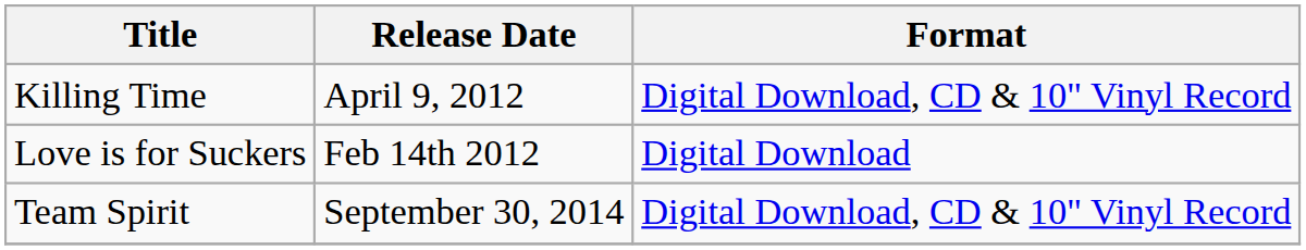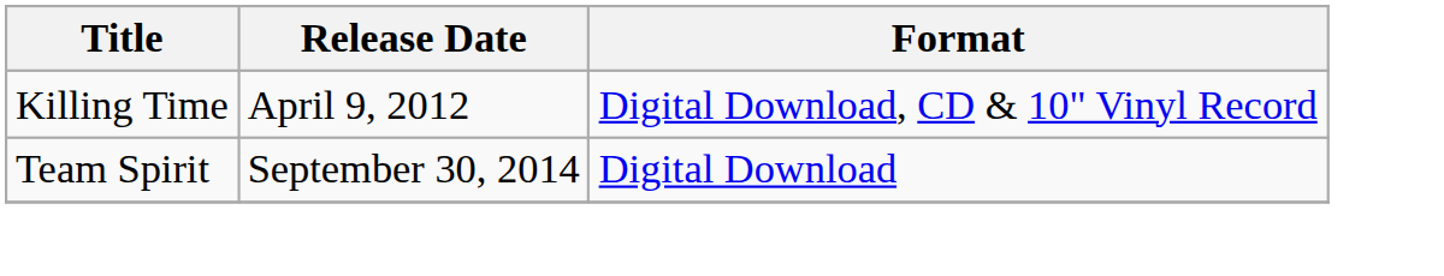 <table class="wikitable">
 <tr>
 <th>Title</th>
 <th>Release Date</th>
 <th>Format</th>
 </tr>
 <tr>
 <td>Killing Time</td>
 <td>April 9, 2012</td>
 <td><a href='#'>Digital Download</a>, <a href='#'>CD</a> & <a href='#'>10" Vinyl Record</a></td>
 </tr>
 <tr>
-<td>Love is for Suckers</td>
-<td>Feb 14th 2012</td>
-<td><a href='#'>Digital Download</a></td>
-</tr>
-<tr>
 <td>Team Spirit</td>
 <td>September 30, 2014</td>
-<td><a href='#'>Digital Download</a>, <a href='#'>CD</a> & <a href='#'>10" Vinyl Record</a></td>
+<td><a href='#'>Digital Download</a></td>
 </tr>
 <tr>
 </tr>
 </table>
